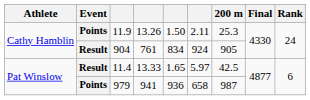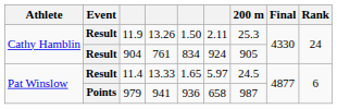 <table class=wikitable style=font-size:90%;text-align:center>
 <tr>
 <th>Athlete</th>
 <th>Event</th>
 <th></th>
 <th></th>
 <th></th>
 <th></th>
 <th>200 m</th>
 <th>Final</th>
 <th>Rank</th>
 </tr>
 <tr>
 <td align=left rowspan=2><a href='#'>Cathy Hamblin</a></td>
-<th style=font-size:95%>Points</th>
+<th style=font-size:95%>Result</th>
 <td>11.9</td>
 <td>13.26</td>
 <td>1.50</td>
 <td>2.11</td>
 <td>25.3</td>
 <td rowspan=2>4330</td>
 <td rowspan=2>24</td>
 </tr>
 <tr>
 <th style=font-size:95%>Result</th>
 <td>904</td>
 <td>761</td>
 <td>834</td>
 <td>924</td>
 <td>905</td>
 </tr>
 <tr>
 <td align=left rowspan=2><a href='#'>Pat Winslow</a></td>
 <th style=font-size:95%>Result</th>
 <td>11.4</td>
 <td>13.33</td>
 <td>1.65</td>
 <td>5.97</td>
-<td>42.5</td>
+<td>24.5</td>
 <td rowspan=2>4877</td>
 <td rowspan=2>6</td>
 </tr>
 <tr>
 <th style=font-size:95%>Points</th>
 <td>979</td>
 <td>941</td>
 <td>936</td>
 <td>658</td>
 <td>987</td>
 </tr>
 </table>
